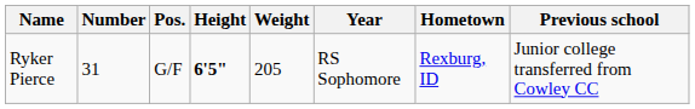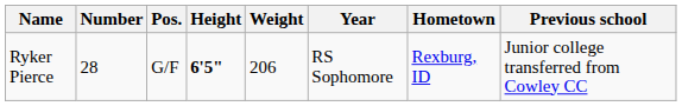 <table class="wikitable sortable" border="1">
 <tr>
 <th>Name</th>
 <th>Number</th>
 <th>Pos.</th>
 <th>Height</th>
 <th>Weight</th>
 <th>Year</th>
 <th>Hometown</th>
 <th class="unsortable">Previous school</th>
 </tr>
 <tr>
 <td>Ryker Pierce</td>
-<td>31</td>
+<td>28</td>
 <td>G/F</td>
 <td><strong>6'5"</strong></td>
-<td>205</td>
+<td>206</td>
 <td>RS Sophomore</td>
 <td><a href='#'>Rexburg, ID</a></td>
 <td>Junior college transferred from <a href='#'>Cowley CC</a></td>
 </tr>
 </table>
